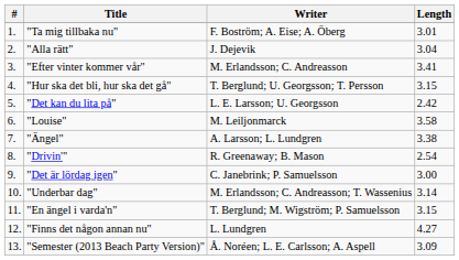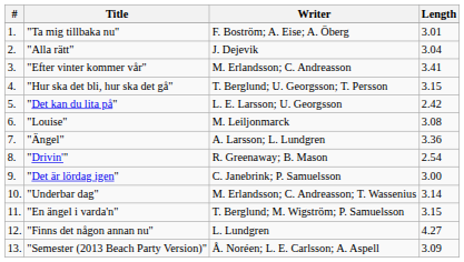 <table class="wikitable">
 <tr>
 <th>#</th>
 <th>Title</th>
 <th>Writer</th>
 <th>Length</th>
 </tr>
 <tr bgcolor="#ebf5ff">
 </tr>
 <tr>
 <td>1.</td>
 <td>"Ta mig tillbaka nu"</td>
 <td>F. Boström; A. Eise; A. Öberg</td>
 <td>3.01</td>
 </tr>
 <tr>
 <td>2.</td>
 <td>"Alla rätt"</td>
 <td>J. Dejevik</td>
 <td>3.04</td>
 </tr>
 <tr>
 <td>3.</td>
 <td>"Efter vinter kommer vår"</td>
 <td>M. Erlandsson; C. Andreasson</td>
 <td>3.41</td>
 </tr>
 <tr>
 <td>4.</td>
 <td>"Hur ska det bli, hur ska det gå"</td>
 <td>T. Berglund; U. Georgsson; T. Persson</td>
 <td>3.15</td>
 </tr>
 <tr>
 <td>5.</td>
 <td>"<a href='#'>Det kan du lita på</a>"</td>
 <td>L. E. Larsson; U. Georgsson</td>
 <td>2.42</td>
 </tr>
 <tr>
 <td>6.</td>
 <td>"Louise"</td>
 <td>M. Leiljonmarck</td>
-<td>3.58</td>
+<td>3.08</td>
 </tr>
 <tr>
 <td>7.</td>
 <td>"Ängel"</td>
 <td>A. Larsson; L. Lundgren</td>
-<td>3.38</td>
+<td>3.36</td>
 </tr>
 <tr>
 <td>8.</td>
 <td>"<a href='#'>Drivin'</a>"</td>
 <td>R. Greenaway; B. Mason</td>
 <td>2.54</td>
 </tr>
 <tr>
 <td>9.</td>
 <td>"<a href='#'>Det är lördag igen</a>"</td>
 <td>C. Janebrink; P. Samuelsson</td>
 <td>3.00</td>
 </tr>
 <tr>
 <td>10.</td>
 <td>"Underbar dag"</td>
 <td>M. Erlandsson; C. Andreasson; T. Wassenius</td>
 <td>3.14</td>
 </tr>
 <tr>
 <td>11.</td>
 <td>"En ängel i varda'n"</td>
 <td>T. Berglund; M. Wigström; P. Samuelsson</td>
 <td>3.15</td>
 </tr>
 <tr>
 <td>12.</td>
 <td>"Finns det någon annan nu"</td>
 <td>L. Lundgren</td>
 <td>4.27</td>
 </tr>
 <tr>
 <td>13.</td>
 <td>"Semester (2013 Beach Party Version)"</td>
 <td>Å. Noréen; L. E. Carlsson; A. Aspell</td>
 <td>3.09</td>
 </tr>
 </table>
